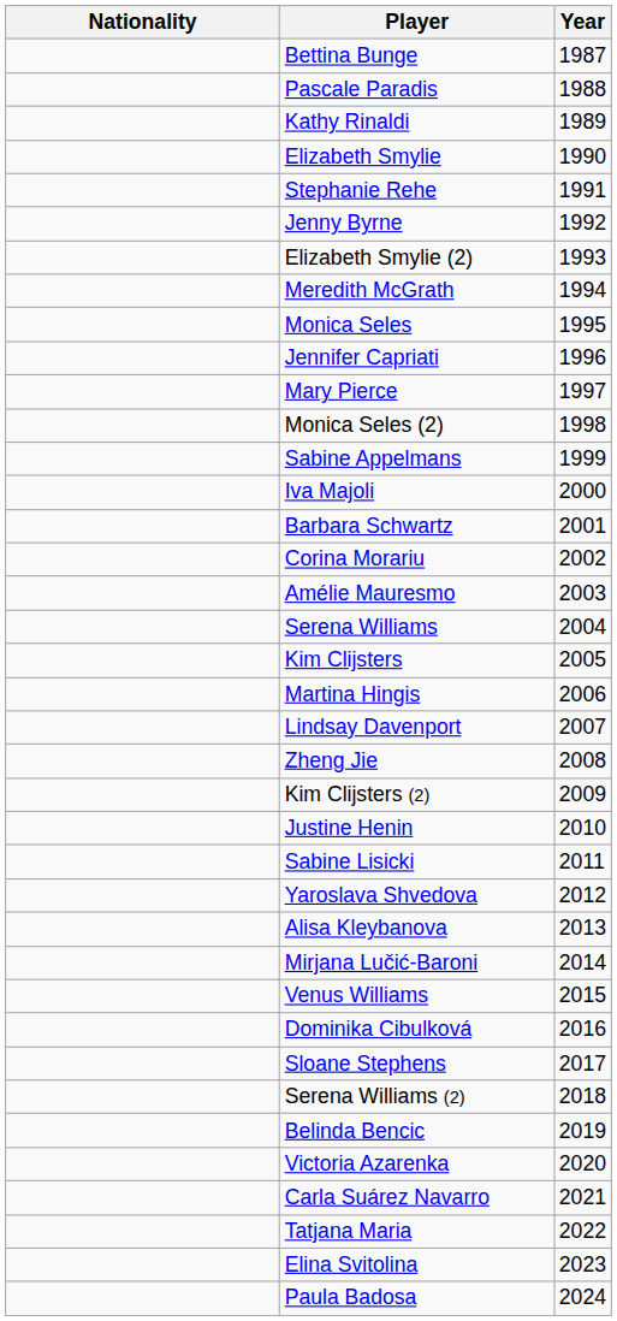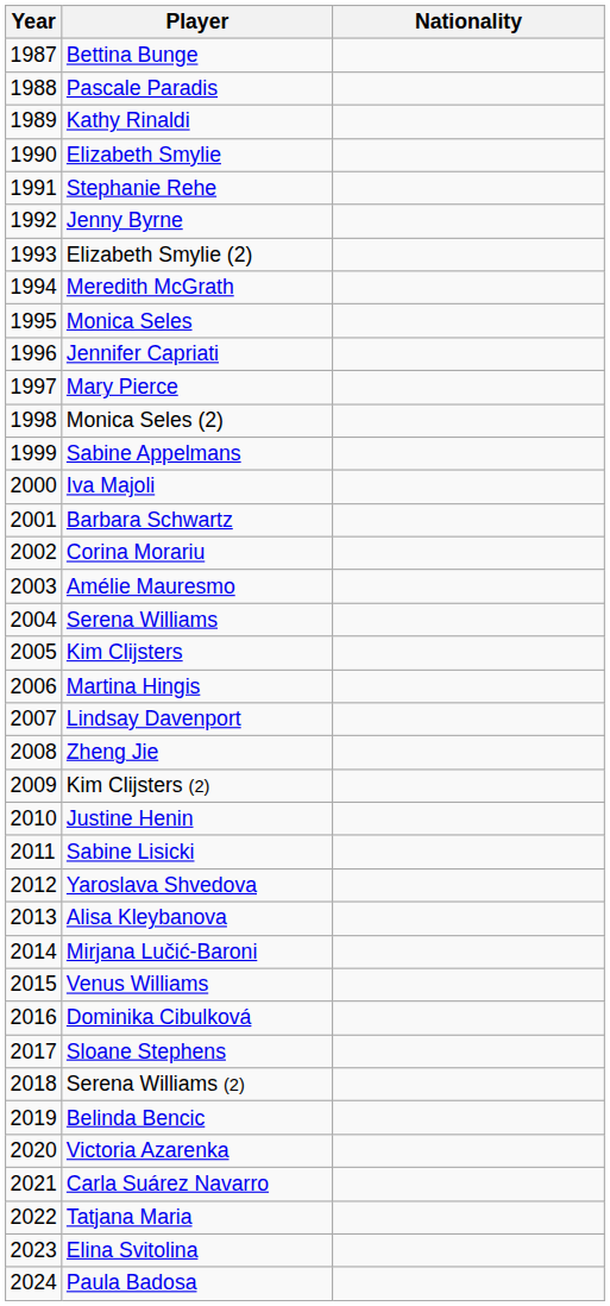 <table class="wikitable">
 <tr>
+<th>Year</th>
+<th width=200>Player</th>
 <th width=200>Nationality</th>
-<th width=200>Player</th>
-<th>Year</th>
 </tr>
 <tr>
+<td>1987</td>
+<td><a href='#'>Bettina Bunge</a></td>
 <td></td>
-<td><a href='#'>Bettina Bunge</a></td>
-<td>1987</td>
 </tr>
 <tr>
+<td>1988</td>
+<td><a href='#'>Pascale Paradis</a></td>
 <td></td>
-<td><a href='#'>Pascale Paradis</a></td>
-<td>1988</td>
 </tr>
 <tr>
+<td>1989</td>
+<td><a href='#'>Kathy Rinaldi</a></td>
 <td></td>
-<td><a href='#'>Kathy Rinaldi</a></td>
-<td>1989</td>
 </tr>
 <tr>
+<td>1990</td>
+<td><a href='#'>Elizabeth Smylie</a></td>
 <td></td>
-<td><a href='#'>Elizabeth Smylie</a></td>
-<td>1990</td>
 </tr>
 <tr>
+<td>1991</td>
+<td><a href='#'>Stephanie Rehe</a></td>
 <td></td>
-<td><a href='#'>Stephanie Rehe</a></td>
-<td>1991</td>
 </tr>
 <tr>
+<td>1992</td>
+<td><a href='#'>Jenny Byrne</a></td>
 <td></td>
-<td><a href='#'>Jenny Byrne</a></td>
-<td>1992</td>
 </tr>
 <tr>
+<td>1993</td>
+<td>Elizabeth Smylie (2)</td>
 <td></td>
-<td>Elizabeth Smylie (2)</td>
-<td>1993</td>
 </tr>
 <tr>
+<td>1994</td>
+<td><a href='#'>Meredith McGrath</a></td>
 <td></td>
-<td><a href='#'>Meredith McGrath</a></td>
-<td>1994</td>
 </tr>
 <tr>
+<td>1995</td>
+<td><a href='#'>Monica Seles</a></td>
 <td></td>
-<td><a href='#'>Monica Seles</a></td>
-<td>1995</td>
 </tr>
 <tr>
+<td>1996</td>
+<td><a href='#'>Jennifer Capriati</a></td>
 <td></td>
-<td><a href='#'>Jennifer Capriati</a></td>
-<td>1996</td>
 </tr>
 <tr>
+<td>1997</td>
+<td><a href='#'>Mary Pierce</a></td>
 <td></td>
-<td><a href='#'>Mary Pierce</a></td>
-<td>1997</td>
 </tr>
 <tr>
+<td>1998</td>
+<td>Monica Seles (2)</td>
 <td></td>
-<td>Monica Seles (2)</td>
-<td>1998</td>
 </tr>
 <tr>
+<td>1999</td>
+<td><a href='#'>Sabine Appelmans</a></td>
 <td></td>
-<td><a href='#'>Sabine Appelmans</a></td>
-<td>1999</td>
 </tr>
 <tr>
+<td>2000</td>
+<td><a href='#'>Iva Majoli</a></td>
 <td></td>
-<td><a href='#'>Iva Majoli</a></td>
-<td>2000</td>
 </tr>
 <tr>
+<td>2001</td>
+<td><a href='#'>Barbara Schwartz</a></td>
 <td></td>
-<td><a href='#'>Barbara Schwartz</a></td>
-<td>2001</td>
 </tr>
 <tr>
+<td>2002</td>
+<td><a href='#'>Corina Morariu</a></td>
 <td></td>
-<td><a href='#'>Corina Morariu</a></td>
-<td>2002</td>
 </tr>
 <tr>
+<td>2003</td>
+<td><a href='#'>Amélie Mauresmo</a></td>
 <td></td>
-<td><a href='#'>Amélie Mauresmo</a></td>
-<td>2003</td>
 </tr>
 <tr>
+<td>2004</td>
+<td><a href='#'>Serena Williams</a></td>
 <td></td>
-<td><a href='#'>Serena Williams</a></td>
-<td>2004</td>
 </tr>
 <tr>
+<td>2005</td>
+<td><a href='#'>Kim Clijsters</a></td>
 <td></td>
-<td><a href='#'>Kim Clijsters</a></td>
-<td>2005</td>
 </tr>
 <tr>
+<td>2006</td>
+<td><a href='#'>Martina Hingis</a></td>
 <td></td>
-<td><a href='#'>Martina Hingis</a></td>
-<td>2006</td>
 </tr>
 <tr>
+<td>2007</td>
+<td><a href='#'>Lindsay Davenport</a></td>
 <td></td>
-<td><a href='#'>Lindsay Davenport</a></td>
-<td>2007</td>
 </tr>
 <tr>
+<td>2008</td>
+<td><a href='#'>Zheng Jie</a></td>
 <td></td>
-<td><a href='#'>Zheng Jie</a></td>
-<td>2008</td>
 </tr>
 <tr>
+<td>2009</td>
+<td>Kim Clijsters <small>(2)</small></td>
 <td></td>
-<td>Kim Clijsters <small>(2)</small></td>
-<td>2009</td>
 </tr>
 <tr>
+<td>2010</td>
+<td><a href='#'>Justine Henin</a></td>
 <td></td>
-<td><a href='#'>Justine Henin</a></td>
-<td>2010</td>
 </tr>
 <tr>
+<td>2011</td>
+<td><a href='#'>Sabine Lisicki</a></td>
 <td></td>
-<td><a href='#'>Sabine Lisicki</a></td>
-<td>2011</td>
 </tr>
 <tr>
+<td>2012</td>
+<td><a href='#'>Yaroslava Shvedova</a></td>
 <td></td>
-<td><a href='#'>Yaroslava Shvedova</a></td>
-<td>2012</td>
 </tr>
 <tr>
+<td>2013</td>
+<td><a href='#'>Alisa Kleybanova</a></td>
 <td></td>
-<td><a href='#'>Alisa Kleybanova</a></td>
-<td>2013</td>
 </tr>
 <tr>
+<td>2014</td>
+<td><a href='#'>Mirjana Lučić-Baroni</a></td>
 <td></td>
-<td><a href='#'>Mirjana Lučić-Baroni</a></td>
-<td>2014</td>
 </tr>
 <tr>
+<td>2015</td>
+<td><a href='#'>Venus Williams</a></td>
 <td></td>
-<td><a href='#'>Venus Williams</a></td>
-<td>2015</td>
 </tr>
 <tr>
+<td>2016</td>
+<td><a href='#'>Dominika Cibulková</a></td>
 <td></td>
-<td><a href='#'>Dominika Cibulková</a></td>
-<td>2016</td>
 </tr>
 <tr>
+<td>2017</td>
+<td><a href='#'>Sloane Stephens</a></td>
 <td></td>
-<td><a href='#'>Sloane Stephens</a></td>
-<td>2017</td>
 </tr>
 <tr>
+<td>2018</td>
+<td>Serena Williams <small>(2)</small></td>
 <td></td>
-<td>Serena Williams <small>(2)</small></td>
-<td>2018</td>
 </tr>
 <tr>
+<td>2019</td>
+<td><a href='#'>Belinda Bencic</a></td>
 <td></td>
-<td><a href='#'>Belinda Bencic</a></td>
-<td>2019</td>
 </tr>
 <tr>
+<td>2020</td>
+<td><a href='#'>Victoria Azarenka</a></td>
 <td></td>
-<td><a href='#'>Victoria Azarenka</a></td>
-<td>2020</td>
 </tr>
 <tr>
+<td>2021</td>
+<td><a href='#'>Carla Suárez Navarro</a></td>
 <td></td>
-<td><a href='#'>Carla Suárez Navarro</a></td>
-<td>2021</td>
 </tr>
 <tr>
+<td>2022</td>
+<td><a href='#'>Tatjana Maria</a></td>
 <td></td>
-<td><a href='#'>Tatjana Maria</a></td>
-<td>2022</td>
 </tr>
 <tr>
+<td>2023</td>
+<td><a href='#'>Elina Svitolina</a></td>
 <td></td>
-<td><a href='#'>Elina Svitolina</a></td>
-<td>2023</td>
 </tr>
 <tr>
+<td>2024</td>
+<td><a href='#'>Paula Badosa</a></td>
 <td></td>
-<td><a href='#'>Paula Badosa</a></td>
-<td>2024</td>
 </tr>
 </table>
